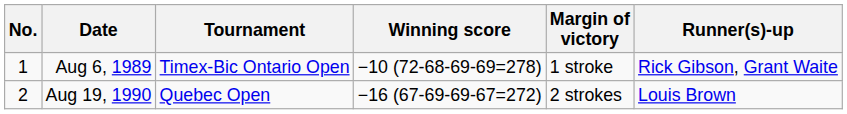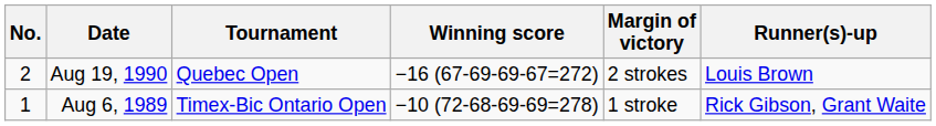 <table class="wikitable" style="font-size:95%;">
 <tr>
 <th>No.</th>
 <th>Date</th>
 <th>Tournament</th>
 <th>Winning score</th>
 <th>Margin of<br>victory</th>
 <th>Runner(s)-up</th>
 </tr>
 <tr>
+<td align=center>2</td>
+<td align=right>Aug 19, <a href='#'>1990</a></td>
+<td><a href='#'>Quebec Open</a></td>
+<td>−16 (67-69-69-67=272)</td>
+<td>2 strokes</td>
+<td> <a href='#'>Louis Brown</a></td>
+</tr>
+<tr>
 <td align=center>1</td>
 <td align=right>Aug 6, <a href='#'>1989</a></td>
 <td><a href='#'>Timex-Bic Ontario Open</a></td>
 <td>−10 (72-68-69-69=278)</td>
 <td>1 stroke</td>
 <td> <a href='#'>Rick Gibson</a>,  <a href='#'>Grant Waite</a></td>
 </tr>
-<tr>
-<td align=center>2</td>
-<td align=right>Aug 19, <a href='#'>1990</a></td>
-<td><a href='#'>Quebec Open</a></td>
-<td>−16 (67-69-69-67=272)</td>
-<td>2 strokes</td>
-<td> <a href='#'>Louis Brown</a></td>
-</tr>
 </table>
